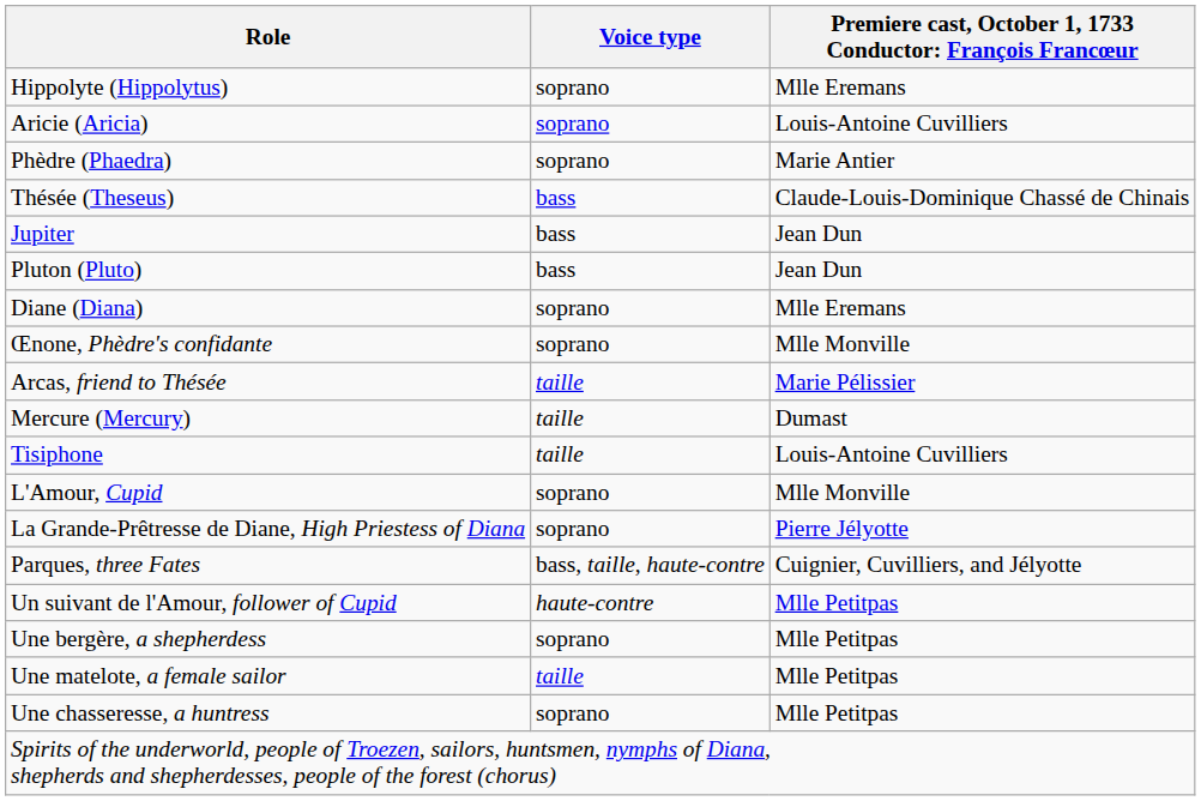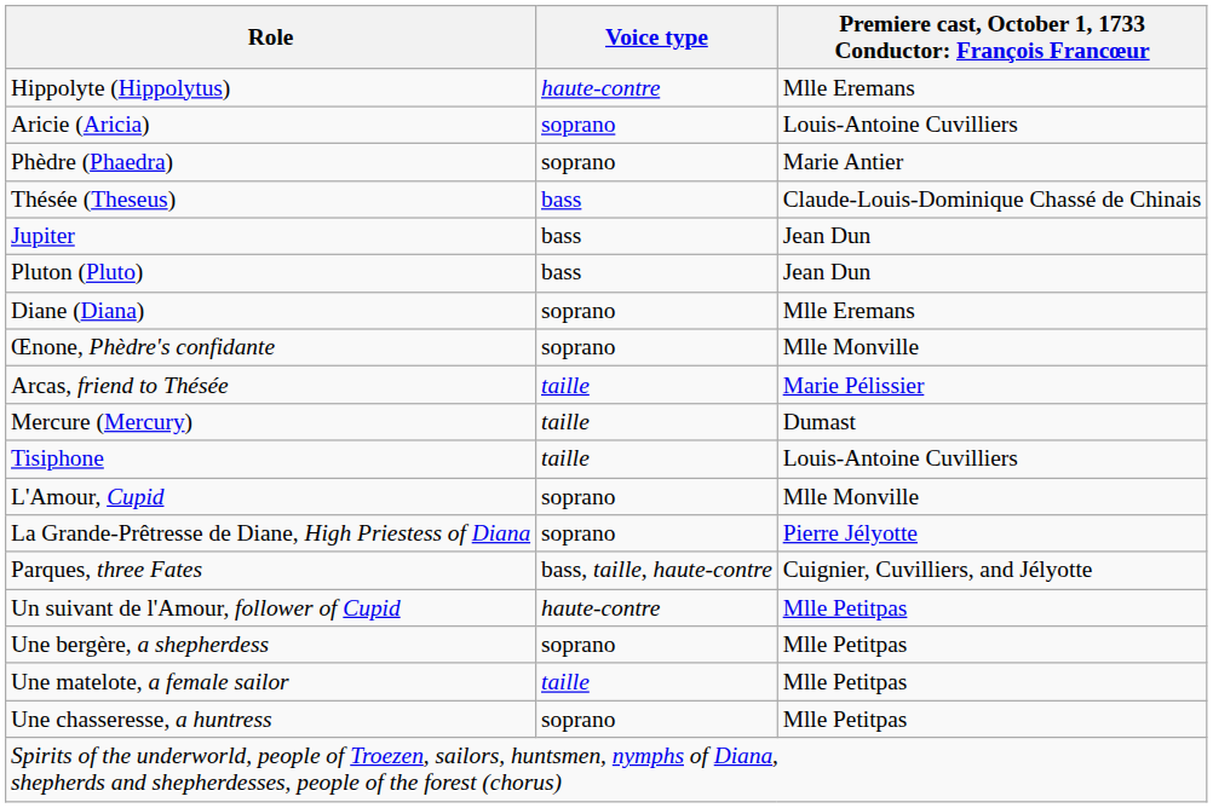 <table class="wikitable">
 <tr>
 <th>Role</th>
 <th><a href='#'>Voice type</a></th>
 <th>Premiere cast, October 1, 1733<br>Conductor: <a href='#'>François Francœur</a></th>
 </tr>
 <tr>
 <td>Hippolyte (<a href='#'>Hippolytus</a>)</td>
-<td>soprano</td>
+<td><em><a href='#'>haute-contre</a></em></td>
 <td>Mlle Eremans</td>
 </tr>
 <tr>
 <td>Aricie (<a href='#'>Aricia</a>)</td>
 <td><a href='#'>soprano</a></td>
 <td>Louis-Antoine Cuvilliers</td>
 </tr>
 <tr>
 <td>Phèdre (<a href='#'>Phaedra</a>)</td>
 <td>soprano</td>
 <td>Marie Antier</td>
 </tr>
 <tr>
 <td>Thésée (<a href='#'>Theseus</a>)</td>
 <td><a href='#'>bass</a></td>
 <td>Claude-Louis-Dominique Chassé de Chinais</td>
 </tr>
 <tr>
 <td><a href='#'>Jupiter</a></td>
 <td>bass</td>
 <td>Jean Dun </td>
 </tr>
 <tr>
 <td>Pluton (<a href='#'>Pluto</a>)</td>
 <td>bass</td>
 <td>Jean Dun </td>
 </tr>
 <tr>
 <td>Diane (<a href='#'>Diana</a>)</td>
 <td>soprano</td>
 <td>Mlle Eremans</td>
 </tr>
 <tr>
 <td>Œnone, <em>Phèdre's confidante</em></td>
 <td>soprano</td>
 <td>Mlle Monville</td>
 </tr>
 <tr>
 <td>Arcas, <em>friend to Thésée</em></td>
 <td><em><a href='#'>taille</a></em></td>
 <td><a href='#'>Marie Pélissier</a></td>
 </tr>
 <tr>
 <td>Mercure (<a href='#'>Mercury</a>)</td>
 <td><em>taille</em></td>
 <td>Dumast</td>
 </tr>
 <tr>
 <td><a href='#'>Tisiphone</a></td>
 <td><em>taille</em></td>
 <td>Louis-Antoine Cuvilliers</td>
 </tr>
 <tr>
 <td>L'Amour, <em><a href='#'>Cupid</a></em></td>
 <td>soprano</td>
 <td>Mlle Monville</td>
 </tr>
 <tr>
 <td>La Grande-Prêtresse de Diane, <em>High Priestess of <a href='#'>Diana</a></em></td>
 <td>soprano</td>
 <td><a href='#'>Pierre Jélyotte</a></td>
 </tr>
 <tr>
 <td>Parques, <em>three Fates</em></td>
 <td>bass, <em>taille</em>, <em>haute-contre</em></td>
 <td>Cuignier, Cuvilliers, and Jélyotte</td>
 </tr>
 <tr>
 <td>Un suivant de l'Amour, <em>follower of <a href='#'>Cupid</a></em></td>
 <td><em>haute-contre</em></td>
 <td><a href='#'>Mlle Petitpas</a></td>
 </tr>
 <tr>
 <td>Une bergère, <em>a shepherdess</em></td>
 <td>soprano</td>
 <td>Mlle Petitpas</td>
 </tr>
 <tr>
 <td>Une matelote, <em>a female sailor</em></td>
 <td><em><a href='#'>taille</a></em></td>
 <td>Mlle Petitpas</td>
 </tr>
 <tr>
 <td>Une chasseresse, <em>a huntress</em></td>
 <td>soprano</td>
 <td>Mlle Petitpas</td>
 </tr>
 <tr>
 <td colspan="3"><em>Spirits of the underworld, people of <a href='#'>Troezen</a>, sailors, huntsmen, <a href='#'>nymphs</a> of <a href='#'>Diana</a>,<br> shepherds and shepherdesses, people of the forest (chorus)</em></td>
 </tr>
 </table>
